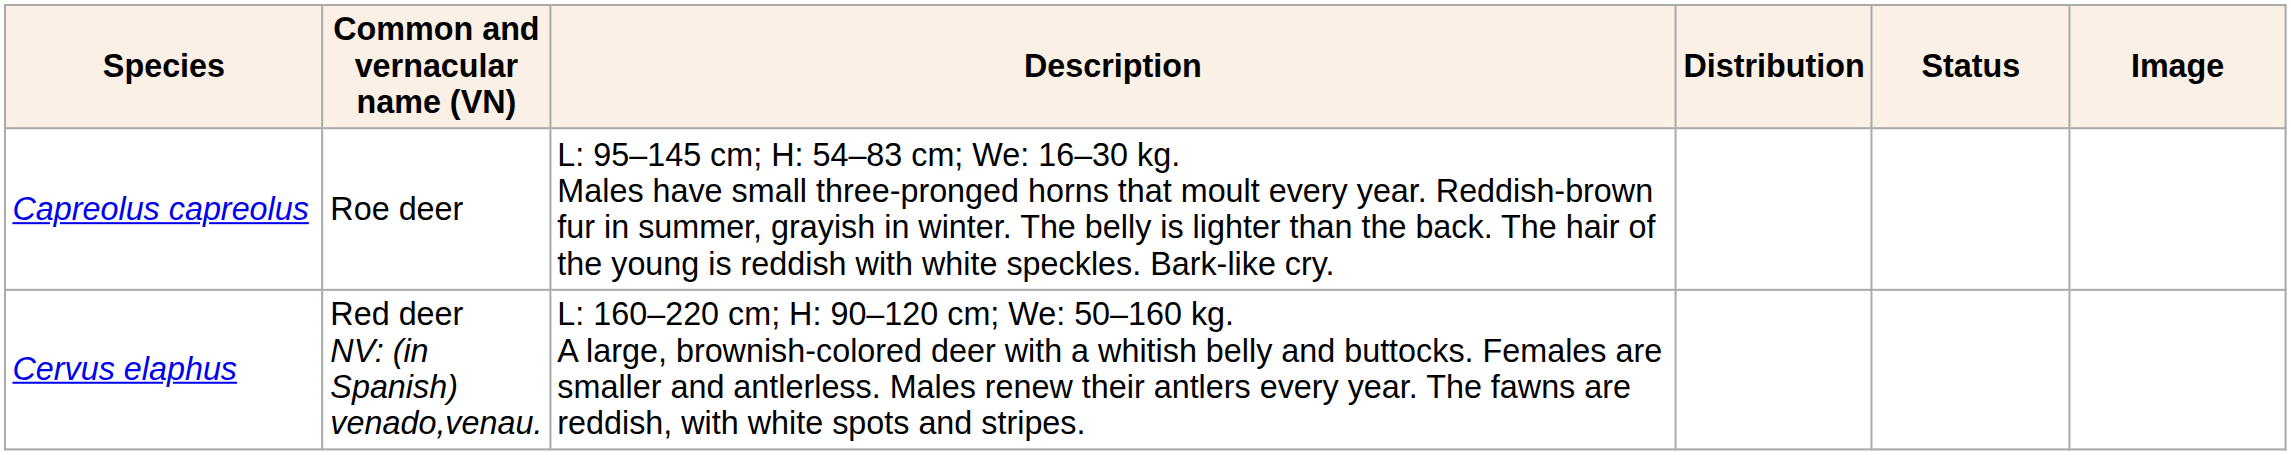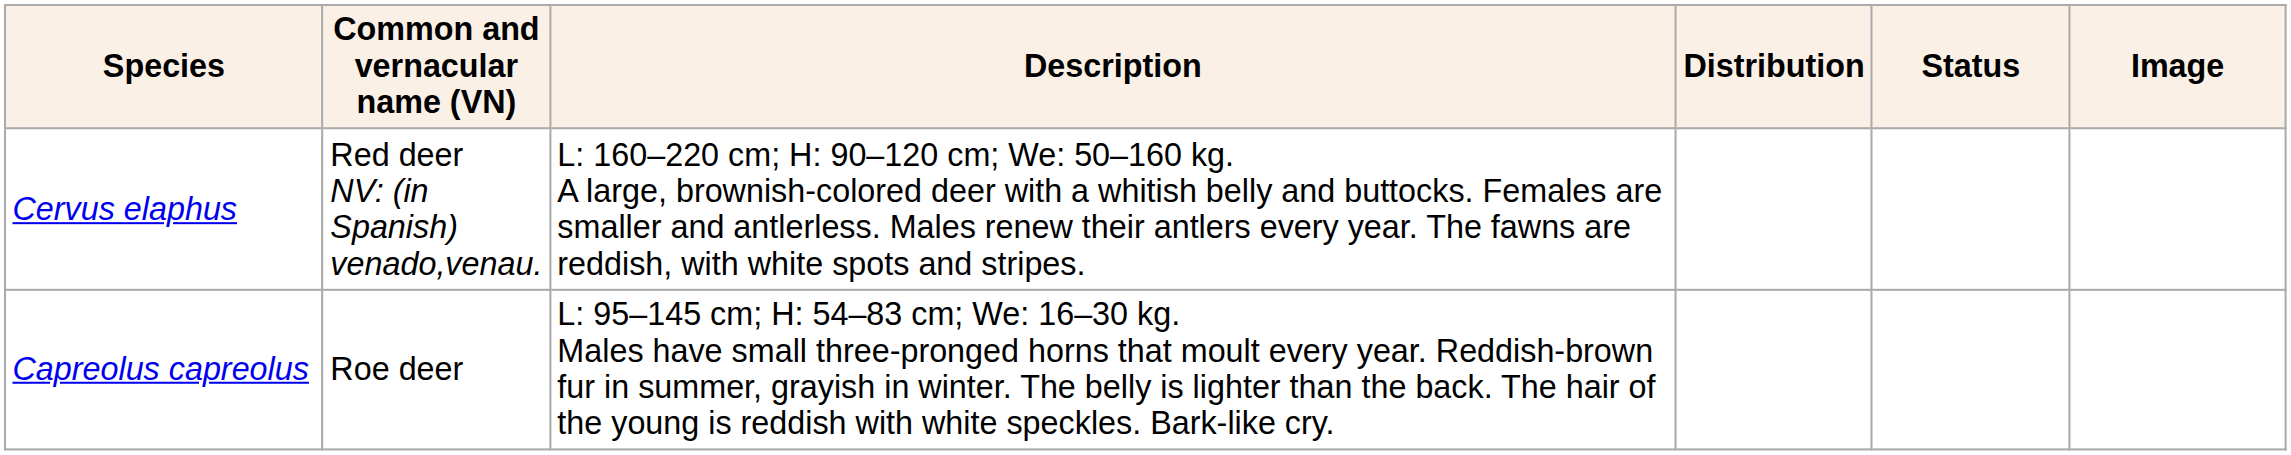 <table class="sortable wikitable" border="0" style="background:#ffffff" align="top">
 <tr>
 <th scope="col" style="background-color:Linen; color:Black" width="150">Species</th>
 <th scope="col" style="background-color:Linen; color:Black" width="100">Common and vernacular name (VN)</th>
 <th scope="col" style="background:Linen; color:Black" width="550">Description</th>
 <th scope="col" style="background-color:Linen; color:Black" width="90">Distribution</th>
 <th scope="col" style="background-color:Linen; color:Black" width="90">Status</th>
 <th scope="col" style="background:Linen; color:Black" width="100">Image</th>
 </tr>
 <tr>
+<td><em><a href='#'>Cervus elaphus</a></em></td>
+<td>Red deer<br><em>NV: (in Spanish) venado,</em><em>venau.</em></td>
+<td>L: 160–220 cm; H: 90–120 cm; We: 50–160 kg.<br>A large, brownish-colored deer with a whitish belly and buttocks. Females are smaller and antlerless. Males renew their antlers every year. The fawns are reddish, with white spots and stripes.</td>
+<td></td>
+<td></td>
+<td></td>
+</tr>
+<tr>
 <td><em><a href='#'>Capreolus capreolus</a></em></td>
 <td>Roe deer</td>
 <td>L: 95–145 cm; H: 54–83 cm; We: 16–30 kg.<br>Males have small three-pronged horns that moult every year. Reddish-brown fur in summer, grayish in winter. The belly is lighter than the back. The hair of the young is reddish with white speckles. Bark-like cry.</td>
 <td></td>
 <td></td>
 <td></td>
 </tr>
-<tr>
-<td><em><a href='#'>Cervus elaphus</a></em></td>
-<td>Red deer<br><em>NV: (in Spanish) venado,</em><em>venau.</em></td>
-<td>L: 160–220 cm; H: 90–120 cm; We: 50–160 kg.<br>A large, brownish-colored deer with a whitish belly and buttocks. Females are smaller and antlerless. Males renew their antlers every year. The fawns are reddish, with white spots and stripes.</td>
-<td></td>
-<td></td>
-<td></td>
-</tr>
 </table>
